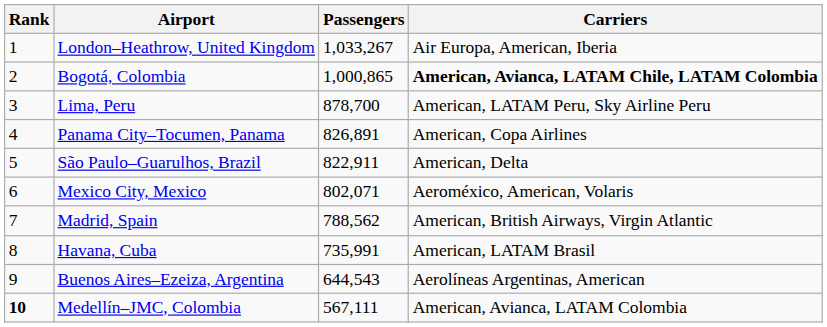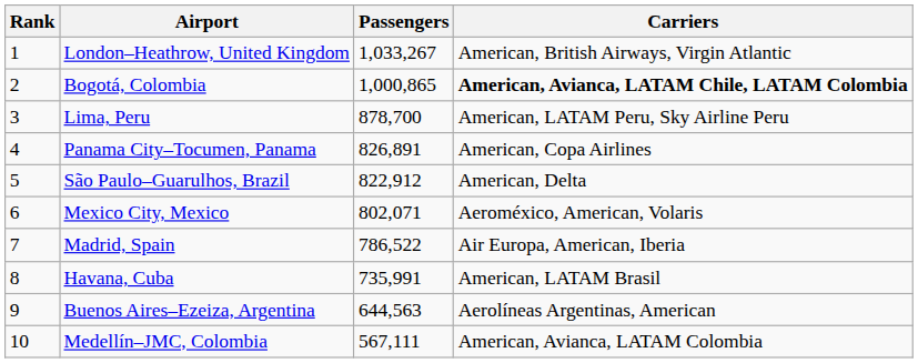 <table class="wikitable sortable" style="font-size: 95%" width=align=>
 <tr>
 <th>Rank</th>
 <th>Airport</th>
 <th>Passengers</th>
 <th>Carriers</th>
 </tr>
 <tr>
 <td>1</td>
 <td> <a href='#'>London–Heathrow, United Kingdom</a></td>
 <td>1,033,267</td>
-<td>Air Europa, American, Iberia</td>
+<td>American, British Airways, Virgin Atlantic</td>
 </tr>
 <tr>
 <td>2</td>
 <td> <a href='#'>Bogotá, Colombia</a></td>
 <td>1,000,865</td>
 <td><strong>American, Avianca, LATAM Chile, LATAM Colombia</strong></td>
 </tr>
 <tr>
 <td>3</td>
 <td> <a href='#'>Lima, Peru</a></td>
 <td>878,700</td>
 <td>American, LATAM Peru, Sky Airline Peru</td>
 </tr>
 <tr>
 <td>4</td>
 <td> <a href='#'>Panama City–Tocumen, Panama</a></td>
 <td>826,891</td>
 <td>American, Copa Airlines</td>
 </tr>
 <tr>
 <td>5</td>
 <td> <a href='#'>São Paulo–Guarulhos, Brazil</a></td>
-<td>822,911</td>
+<td>822,912</td>
 <td>American, Delta</td>
 </tr>
 <tr>
 <td>6</td>
 <td> <a href='#'>Mexico City, Mexico</a></td>
 <td>802,071</td>
 <td>Aeroméxico, American, Volaris</td>
 </tr>
 <tr>
 <td>7</td>
 <td> <a href='#'>Madrid, Spain</a></td>
-<td>788,562</td>
-<td>American, British Airways, Virgin Atlantic</td>
+<td>786,522</td>
+<td>Air Europa, American, Iberia</td>
 </tr>
 <tr>
 <td>8</td>
 <td> <a href='#'>Havana, Cuba</a></td>
 <td>735,991</td>
 <td>American, LATAM Brasil</td>
 </tr>
 <tr>
 <td>9</td>
 <td> <a href='#'>Buenos Aires–Ezeiza, Argentina</a></td>
-<td>644,543</td>
+<td>644,563</td>
 <td>Aerolíneas Argentinas, American</td>
 </tr>
 <tr>
-<td><strong>10</strong></td>
+<td>10</td>
 <td> <a href='#'>Medellín–JMC, Colombia</a></td>
 <td>567,111</td>
 <td>American, Avianca, LATAM Colombia</td>
 </tr>
 </table>
